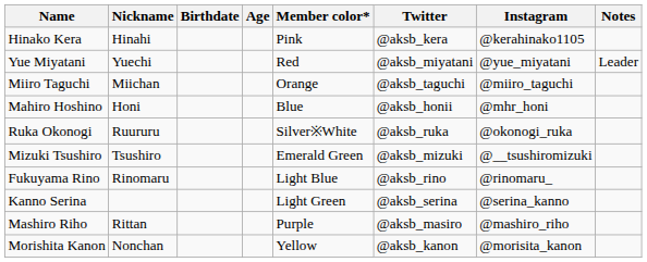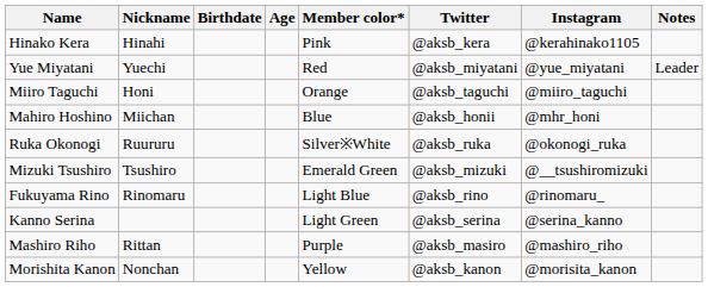 <table class="wikitable">
 <tr>
 <th>Name</th>
 <th>Nickname</th>
 <th>Birthdate</th>
 <th>Age</th>
 <th>Member color*</th>
 <th>Twitter</th>
 <th>Instagram</th>
 <th>Notes</th>
 </tr>
 <tr>
 <td>Hinako Kera</td>
 <td>Hinahi</td>
 <td></td>
 <td></td>
 <td> Pink</td>
 <td>@aksb_kera</td>
 <td>@kerahinako1105</td>
 <td></td>
 </tr>
 <tr>
 <td>Yue Miyatani</td>
 <td>Yuechi</td>
 <td></td>
 <td></td>
 <td> Red</td>
 <td>@aksb_miyatani</td>
 <td>@yue_miyatani</td>
 <td>Leader</td>
 </tr>
 <tr>
 <td>Miiro Taguchi</td>
-<td>Miichan</td>
+<td>Honi</td>
 <td></td>
 <td></td>
 <td> Orange</td>
 <td>@aksb_taguchi</td>
 <td>@miiro_taguchi</td>
 <td></td>
 </tr>
 <tr>
 <td>Mahiro Hoshino</td>
-<td>Honi</td>
+<td>Miichan</td>
 <td></td>
 <td></td>
 <td> Blue</td>
 <td>@aksb_honii</td>
 <td>@mhr_honi</td>
 <td></td>
 </tr>
 <tr>
 <td>Ruka Okonogi</td>
 <td>Ruururu</td>
 <td></td>
 <td></td>
 <td> Silver※White</td>
 <td>@aksb_ruka</td>
 <td>@okonogi_ruka</td>
 <td></td>
 </tr>
 <tr>
 <td>Mizuki Tsushiro</td>
 <td>Tsushiro</td>
 <td></td>
 <td></td>
 <td> Emerald Green</td>
 <td>@aksb_mizuki</td>
 <td>@__tsushiromizuki</td>
 <td></td>
 </tr>
 <tr>
 <td>Fukuyama Rino</td>
 <td>Rinomaru</td>
 <td></td>
 <td></td>
 <td> Light Blue</td>
 <td>@aksb_rino</td>
 <td>@rinomaru_</td>
 <td></td>
 </tr>
 <tr>
 <td>Kanno Serina</td>
 <td></td>
 <td></td>
 <td></td>
 <td> Light Green</td>
 <td>@aksb_serina</td>
 <td>@serina_kanno</td>
 <td></td>
 </tr>
 <tr>
 <td>Mashiro Riho</td>
 <td>Rittan</td>
 <td></td>
 <td></td>
 <td> Purple</td>
 <td>@aksb_masiro</td>
 <td>@mashiro_riho</td>
 <td></td>
 </tr>
 <tr>
 <td>Morishita Kanon</td>
 <td>Nonchan</td>
 <td></td>
 <td></td>
 <td> Yellow</td>
 <td>@aksb_kanon</td>
 <td>@morisita_kanon</td>
 <td></td>
 </tr>
 </table>
